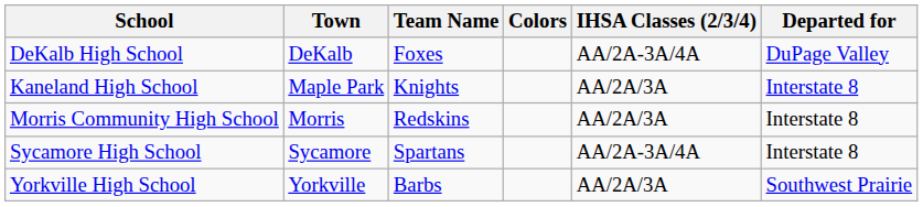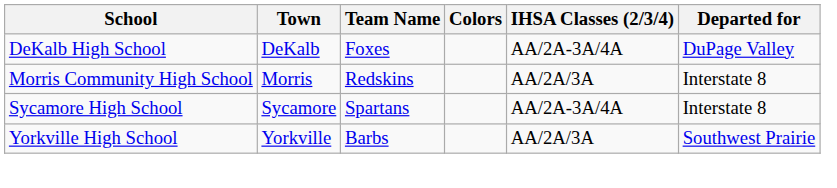 <table class="wikitable">
 <tr>
 <th>School</th>
 <th>Town</th>
 <th>Team Name</th>
 <th>Colors</th>
 <th>IHSA Classes (2/3/4)</th>
 <th>Departed for</th>
 </tr>
 <tr>
 <td><a href='#'>DeKalb High School</a></td>
 <td><a href='#'>DeKalb</a></td>
 <td><a href='#'>Foxes</a></td>
 <td> </td>
 <td>AA/2A-3A/4A</td>
 <td><a href='#'>DuPage Valley</a></td>
-</tr>
-<tr>
-<td><a href='#'>Kaneland High School</a></td>
-<td><a href='#'>Maple Park</a></td>
-<td><a href='#'>Knights</a></td>
-<td> </td>
-<td>AA/2A/3A</td>
-<td><a href='#'>Interstate 8</a></td>
 </tr>
 <tr>
 <td><a href='#'>Morris Community High School</a></td>
 <td><a href='#'>Morris</a></td>
 <td><a href='#'>Redskins</a></td>
 <td> </td>
 <td>AA/2A/3A</td>
 <td>Interstate 8</td>
 </tr>
 <tr>
 <td><a href='#'>Sycamore High School</a></td>
 <td><a href='#'>Sycamore</a></td>
 <td><a href='#'>Spartans</a></td>
 <td> </td>
 <td>AA/2A-3A/4A</td>
 <td>Interstate 8</td>
 </tr>
 <tr>
 <td><a href='#'>Yorkville High School</a></td>
 <td><a href='#'>Yorkville</a></td>
 <td><a href='#'>Barbs</a></td>
 <td> </td>
 <td>AA/2A/3A</td>
 <td><a href='#'>Southwest Prairie</a></td>
 </tr>
 </table>
